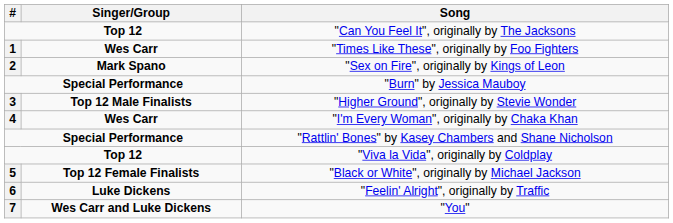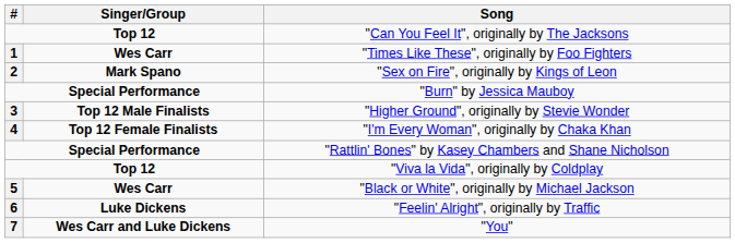 <table class="wikitable plainrowheaders" style="text-align:center; line-height:16px; width:99%;">
 <tr>
 <th>#</th>
 <th>Singer/Group</th>
 <th>Song</th>
 </tr>
 <tr>
 <td colspan="2"><strong>Top 12</strong></td>
 <td>"<a href='#'>Can You Feel It</a>", originally by <a href='#'>The Jacksons</a></td>
 </tr>
 <tr>
 <th>1</th>
 <td><strong>Wes Carr</strong></td>
 <td>"<a href='#'>Times Like These</a>", originally by <a href='#'>Foo Fighters</a></td>
 </tr>
 <tr>
 <th>2</th>
 <td><strong>Mark Spano</strong></td>
 <td>"<a href='#'>Sex on Fire</a>", originally by <a href='#'>Kings of Leon</a></td>
 </tr>
 <tr>
 <td colspan="2"><strong>Special Performance</strong></td>
 <td>"<a href='#'>Burn</a>" by <a href='#'>Jessica Mauboy</a></td>
 </tr>
 <tr>
 <th>3</th>
 <td><strong>Top 12 Male Finalists</strong></td>
 <td>"<a href='#'>Higher Ground</a>", originally by <a href='#'>Stevie Wonder</a></td>
 </tr>
 <tr>
 <th>4</th>
-<td><strong>Wes Carr</strong></td>
+<td><strong>Top 12 Female Finalists</strong></td>
 <td>"<a href='#'>I'm Every Woman</a>", originally by <a href='#'>Chaka Khan</a></td>
 </tr>
 <tr>
 <td colspan="2"><strong>Special Performance</strong></td>
 <td>"<a href='#'>Rattlin' Bones</a>" by <a href='#'>Kasey Chambers</a> and <a href='#'>Shane Nicholson</a></td>
 </tr>
 <tr>
 <td colspan="2"><strong>Top 12</strong></td>
 <td>"<a href='#'>Viva la Vida</a>", originally by <a href='#'>Coldplay</a></td>
 </tr>
 <tr>
 <th>5</th>
-<td><strong>Top 12 Female Finalists</strong></td>
+<td><strong>Wes Carr</strong></td>
 <td>"<a href='#'>Black or White</a>", originally by <a href='#'>Michael Jackson</a></td>
 </tr>
 <tr>
 <th>6</th>
 <td><strong>Luke Dickens</strong></td>
 <td>"<a href='#'>Feelin' Alright</a>", originally by <a href='#'>Traffic</a></td>
 </tr>
 <tr>
 <th>7</th>
 <td><strong>Wes Carr and Luke Dickens</strong></td>
 <td>"<a href='#'>You</a>"</td>
 </tr>
 </table>
